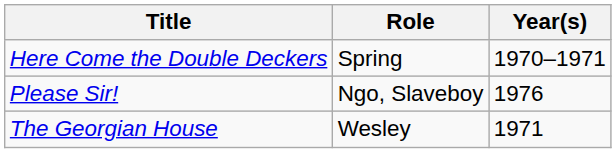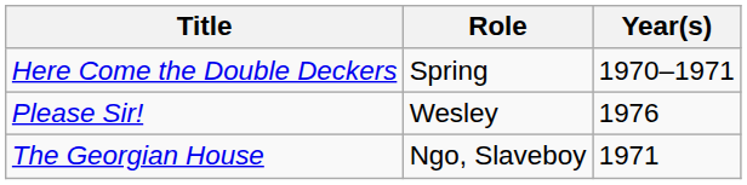 <table class="wikitable">
 <tr>
 <th>Title</th>
 <th>Role</th>
 <th>Year(s)</th>
 </tr>
 <tr>
 <td><em><a href='#'>Here Come the Double Deckers</a></em></td>
 <td>Spring</td>
 <td>1970–1971</td>
 </tr>
 <tr>
 <td><em><a href='#'>Please Sir!</a></em></td>
-<td>Ngo, Slaveboy</td>
+<td>Wesley</td>
 <td>1976</td>
 </tr>
 <tr>
 <td><em><a href='#'>The Georgian House</a></em></td>
-<td>Wesley</td>
+<td>Ngo, Slaveboy</td>
 <td>1971</td>
 </tr>
 </table>
